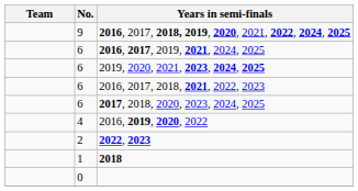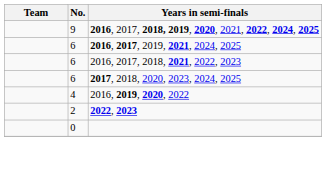 <table class="wikitable sortable">
 <tr>
 <th width="20%">Team</th>
 <th>No.</th>
 <th>Years in semi-finals</th>
 </tr>
 <tr>
 <td> </td>
 <td>9</td>
 <td><strong>2016</strong>, 2017, <strong>2018, 2019</strong>, <a href='#'><strong>2020</strong></a>, <a href='#'>2021</a>, <a href='#'><strong>2022</strong></a>, <a href='#'><strong>2024</strong></a>, <a href='#'><strong>2025</strong></a></td>
 </tr>
 <tr>
 <td> </td>
 <td>6</td>
 <td><strong>2016</strong>, <strong>2017</strong>, 2019, <a href='#'><strong>2021</strong></a>, <a href='#'>2024</a>, <a href='#'>2025</a></td>
-</tr>
-<tr>
-<td> </td>
-<td>6</td>
-<td>2019, <a href='#'>2020</a>, <a href='#'>2021</a>, <a href='#'><strong>2023</strong></a>, <a href='#'><strong>2024</strong></a>, <a href='#'><strong>2025</strong></a></td>
 </tr>
 <tr>
 <td> </td>
 <td>6</td>
 <td>2016, 2017, 2018, <a href='#'><strong>2021</strong></a>, <a href='#'>2022</a>, <a href='#'>2023</a></td>
 </tr>
 <tr>
 <td> </td>
 <td>6</td>
 <td><strong>2017</strong>, 2018, <a href='#'>2020</a>, <a href='#'>2023</a>, <a href='#'>2024</a>, <a href='#'>2025</a></td>
 </tr>
 <tr>
 <td> </td>
 <td>4</td>
 <td>2016, <strong>2019</strong>, <a href='#'><strong>2020</strong></a>, <a href='#'>2022</a></td>
 </tr>
 <tr>
 <td> </td>
 <td>2</td>
 <td><a href='#'><strong>2022</strong></a>, <a href='#'><strong>2023</strong></a></td>
 </tr>
 <tr>
 <td> </td>
-<td>1</td>
-<td><strong>2018</strong></td>
-</tr>
-<tr>
-<td> </td>
 <td>0</td>
 <td></td>
 </tr>
 <tr>
 </tr>
 </table>
